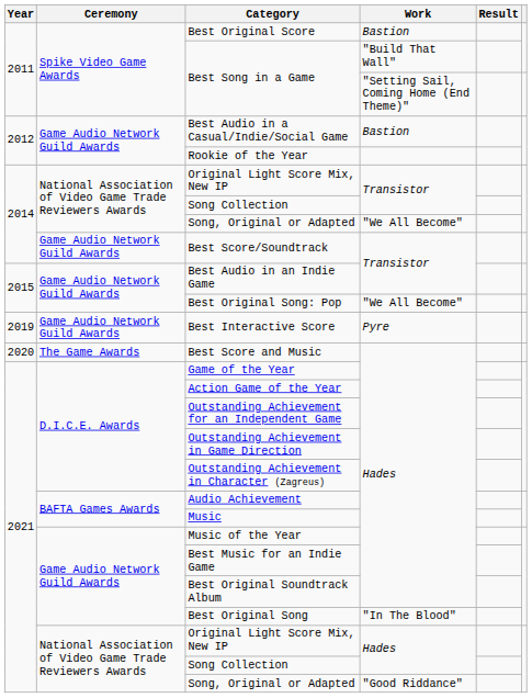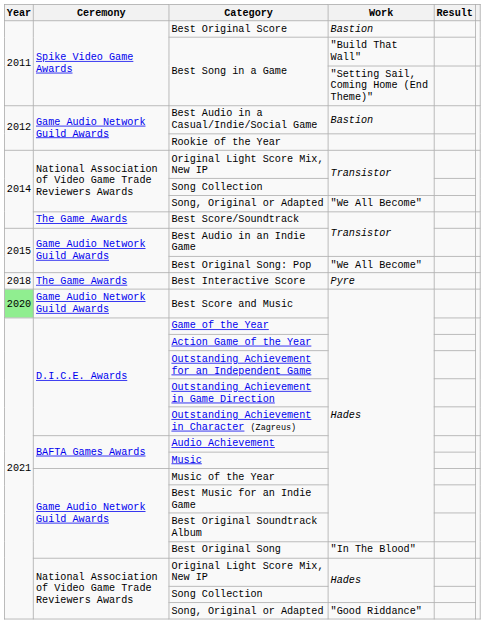 <table class="wikitable sortable">
 <tr>
 <th>Year</th>
 <th>Ceremony</th>
 <th>Category</th>
 <th>Work</th>
 <th>Result</th>
 <th class="unsortable"></th>
 </tr>
 <tr>
 <td rowspan="3">2011</td>
 <td rowspan="3"><a href='#'>Spike Video Game Awards</a></td>
 <td>Best Original Score</td>
 <td><em>Bastion</em></td>
 <td></td>
 <td rowspan="2" style="text-align:center;"></td>
 </tr>
 <tr>
 <td rowspan="2">Best Song in a Game</td>
 <td>"Build That Wall"</td>
 <td></td>
 </tr>
 <tr>
 <td>"Setting Sail, Coming Home (End Theme)"</td>
 <td></td>
 <td style="text-align:center;"></td>
 </tr>
 <tr>
 <td rowspan="2">2012</td>
 <td rowspan="2"><a href='#'>Game Audio Network Guild Awards</a></td>
 <td>Best Audio in a Casual/Indie/Social Game</td>
 <td><em>Bastion</em></td>
 <td></td>
 <td rowspan="2" style="text-align:center;"></td>
 </tr>
 <tr>
 <td>Rookie of the Year</td>
 <td></td>
 <td></td>
 </tr>
 <tr>
 <td rowspan="4">2014</td>
 <td rowspan="3">National Association of Video Game Trade Reviewers Awards</td>
 <td>Original Light Score Mix, New IP</td>
 <td rowspan="2"><em>Transistor</em></td>
 <td></td>
 <td rowspan="3" style="text-align:center;"></td>
 </tr>
 <tr valign="top">
 <td>Song Collection</td>
 <td></td>
 </tr>
 <tr valign="top">
 <td>Song, Original or Adapted</td>
 <td>"We All Become"</td>
 <td></td>
 </tr>
 <tr>
-<td><a href='#'>Game Audio Network Guild Awards</a></td>
+<td><a href='#'>The Game Awards</a></td>
 <td>Best Score/Soundtrack</td>
 <td rowspan="2"><em>Transistor</em></td>
 <td></td>
 <td style="text-align:center;"></td>
 </tr>
 <tr>
 <td rowspan="2">2015</td>
 <td rowspan="2"><a href='#'>Game Audio Network Guild Awards</a></td>
 <td>Best Audio in an Indie Game</td>
 <td></td>
 <td style="text-align:center;"></td>
 </tr>
 <tr>
 <td>Best Original Song: Pop</td>
 <td>"We All Become"</td>
 <td></td>
 <td style="text-align:center;"></td>
 </tr>
 <tr>
-<td>2019</td>
-<td><a href='#'>Game Audio Network Guild Awards</a></td>
+<td>2018</td>
+<td><a href='#'>The Game Awards</a></td>
 <td>Best Interactive Score</td>
 <td><em>Pyre</em></td>
 <td></td>
 <td style="text-align:center;"></td>
 </tr>
 <tr>
-<td>2020</td>
-<td><a href='#'>The Game Awards</a></td>
+<td style="background: lightgreen;">2020</td>
+<td><a href='#'>Game Audio Network Guild Awards</a></td>
 <td>Best Score and Music</td>
 <td rowspan="11"><em>Hades</em></td>
 <td></td>
 <td style="text-align:center;"></td>
 </tr>
 <tr>
 <td rowspan="14">2021</td>
 <td rowspan="5"><a href='#'>D.I.C.E. Awards</a></td>
 <td><a href='#'>Game of the Year</a></td>
 <td></td>
 <td rowspan="5" style="text-align:center;"></td>
 </tr>
 <tr>
 <td><a href='#'>Action Game of the Year</a></td>
 <td></td>
 </tr>
 <tr>
 <td><a href='#'>Outstanding Achievement for an Independent Game</a></td>
 <td></td>
 </tr>
 <tr>
 <td><a href='#'>Outstanding Achievement in Game Direction</a></td>
 <td></td>
 </tr>
 <tr>
 <td><a href='#'>Outstanding Achievement in Character</a> <small>(Zagreus)</small></td>
 <td></td>
 </tr>
 <tr>
 <td rowspan="2"><a href='#'>BAFTA Games Awards</a></td>
 <td><a href='#'>Audio Achievement</a></td>
 <td></td>
 <td rowspan="2" style="text-align:center;"></td>
 </tr>
 <tr valign="top">
 <td><a href='#'>Music</a></td>
 <td></td>
 </tr>
 <tr>
 <td rowspan="4"><a href='#'>Game Audio Network Guild Awards</a></td>
 <td>Music of the Year</td>
 <td></td>
 <td rowspan="4" style="text-align:center;"></td>
 </tr>
 <tr valign="top">
 <td>Best Music for an Indie Game</td>
 <td></td>
 </tr>
 <tr valign="top">
 <td>Best Original Soundtrack Album</td>
 <td></td>
 </tr>
 <tr valign="top">
 <td>Best Original Song</td>
 <td>"In The Blood"</td>
 <td></td>
 </tr>
 <tr>
 <td rowspan="3">National Association of Video Game Trade Reviewers Awards</td>
 <td>Original Light Score Mix, New IP</td>
 <td rowspan="2"><em>Hades</em></td>
 <td></td>
 <td rowspan="3" style="text-align:center;"></td>
 </tr>
 <tr valign="top">
 <td>Song Collection</td>
 <td></td>
 </tr>
 <tr valign="top">
 <td>Song, Original or Adapted</td>
 <td>"Good Riddance"</td>
 <td></td>
 </tr>
 </table>
